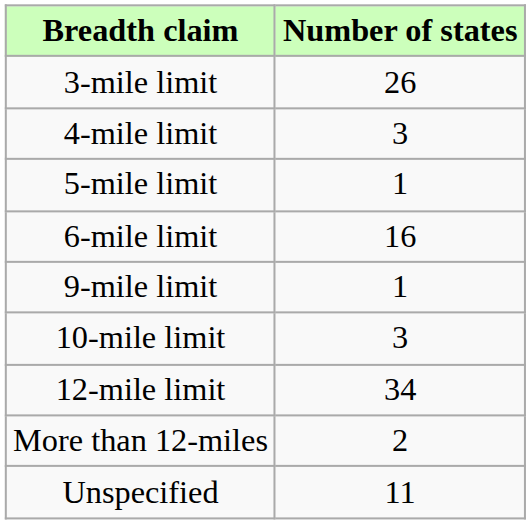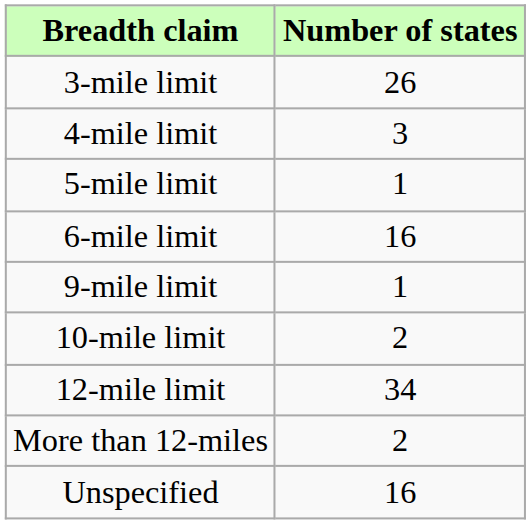 <table class="wikitable" style="text-align:center; margin-left:10px" align="right" border="1">
 <tr>
 <th style="background-color:#cfb">Breadth claim</th>
 <th style="background-color:#cfb">Number of states</th>
 </tr>
 <tr>
 <td>3-mile limit</td>
 <td>26</td>
 </tr>
 <tr>
 <td>4-mile limit</td>
 <td>3</td>
 </tr>
 <tr>
 <td>5-mile limit</td>
 <td>1</td>
 </tr>
 <tr>
 <td>6-mile limit</td>
 <td>16</td>
 </tr>
 <tr>
 <td>9-mile limit</td>
 <td>1</td>
 </tr>
 <tr>
 <td>10-mile limit</td>
-<td>3</td>
+<td>2</td>
 </tr>
 <tr>
 <td>12-mile limit</td>
 <td>34</td>
 </tr>
 <tr>
 <td>More than 12-miles</td>
 <td>2</td>
 </tr>
 <tr>
 <td>Unspecified</td>
-<td>11</td>
+<td>16</td>
 </tr>
 </table>
